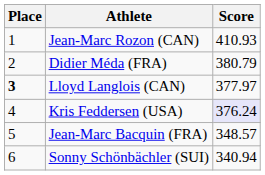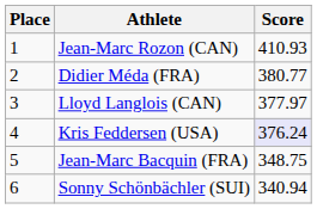 <table class="wikitable">
 <tr>
 <th>Place</th>
 <th>Athlete</th>
 <th>Score</th>
 </tr>
 <tr>
 <td>1</td>
 <td> <a href='#'>Jean-Marc Rozon</a> (CAN)</td>
 <td>410.93</td>
 </tr>
 <tr>
 <td>2</td>
 <td> <a href='#'>Didier Méda</a> (FRA)</td>
-<td>380.79</td>
+<td>380.77</td>
 </tr>
 <tr>
-<td><strong>3</strong></td>
+<td>3</td>
 <td> <a href='#'>Lloyd Langlois</a> (CAN)</td>
 <td>377.97</td>
 </tr>
 <tr>
 <td>4</td>
 <td> <a href='#'>Kris Feddersen</a> (USA)</td>
 <td style="background: lavender;">376.24</td>
 </tr>
 <tr>
 <td>5</td>
 <td> <a href='#'>Jean-Marc Bacquin</a> (FRA)</td>
-<td>348.57</td>
+<td>348.75</td>
 </tr>
 <tr>
 <td>6</td>
 <td> <a href='#'>Sonny Schönbächler</a> (SUI)</td>
 <td>340.94</td>
 </tr>
 </table>
